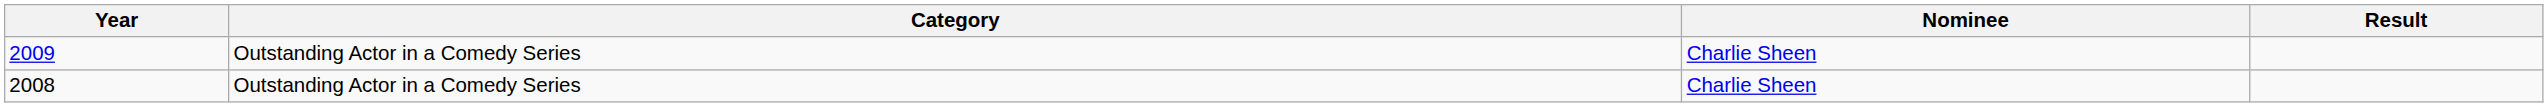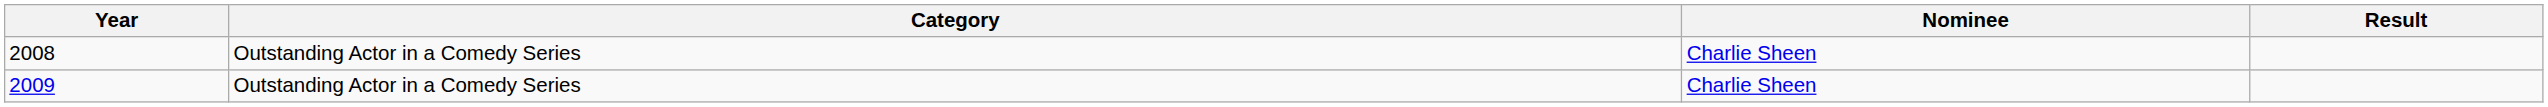 <table class="wikitable" style="width:100%;">
 <tr>
 <th>Year</th>
 <th>Category</th>
 <th>Nominee</th>
 <th>Result</th>
 </tr>
 <tr>
+<td>2008</td>
+<td>Outstanding Actor in a Comedy Series</td>
+<td><a href='#'>Charlie Sheen</a> </td>
+<td></td>
+</tr>
+<tr>
 <td><a href='#'>2009</a></td>
 <td>Outstanding Actor in a Comedy Series</td>
 <td><a href='#'>Charlie Sheen</a> </td>
 <td></td>
 </tr>
-<tr>
-<td>2008</td>
-<td>Outstanding Actor in a Comedy Series</td>
-<td><a href='#'>Charlie Sheen</a> </td>
-<td></td>
-</tr>
 </table>
